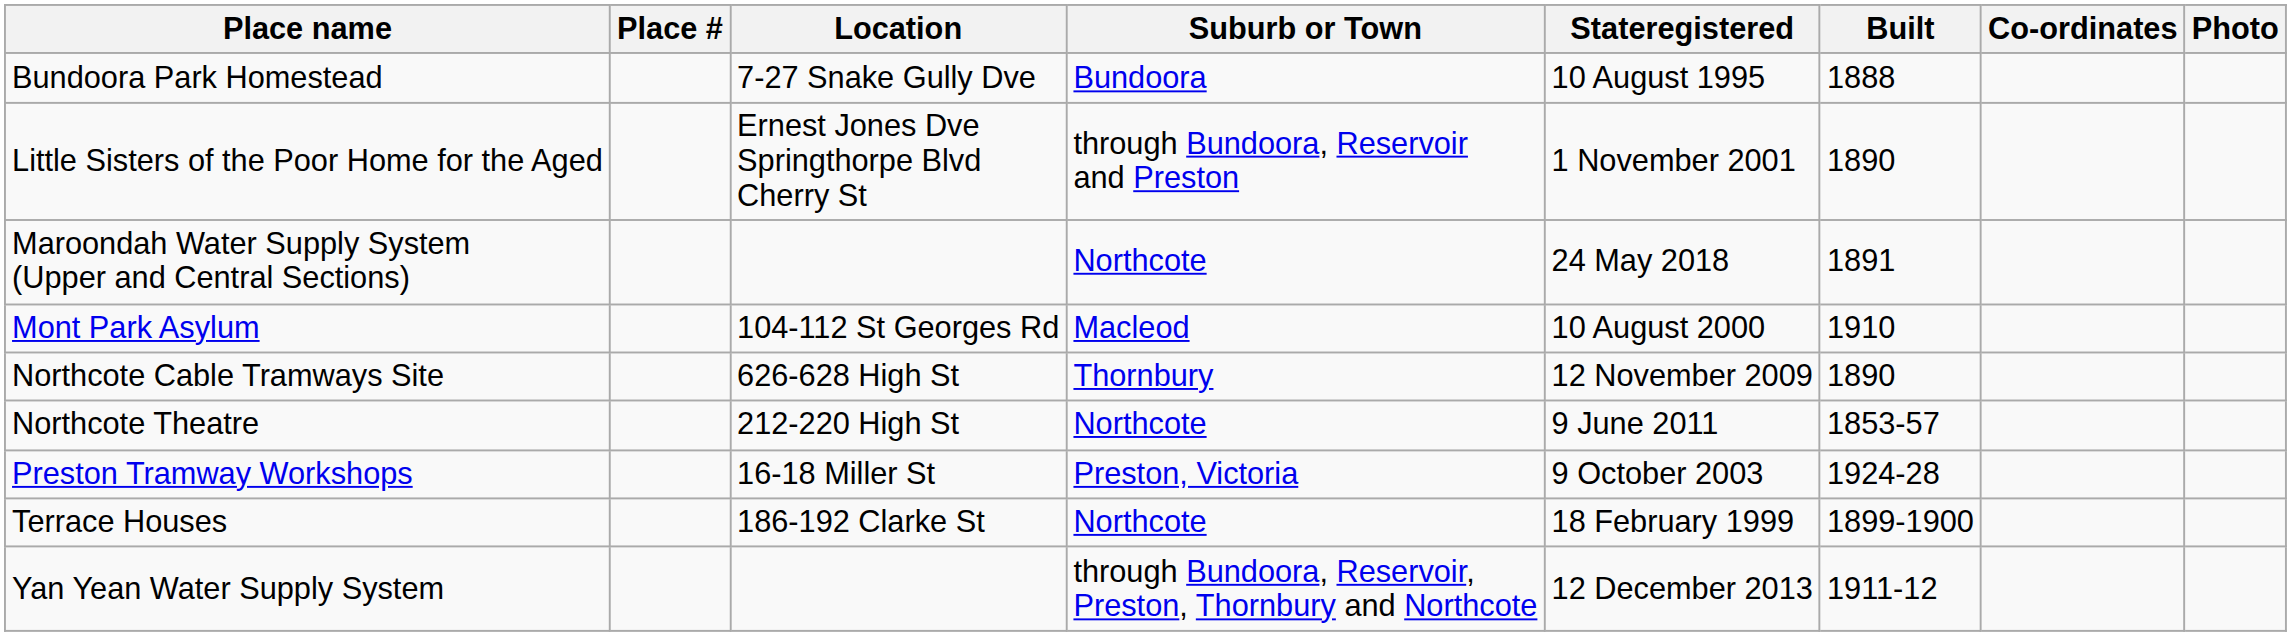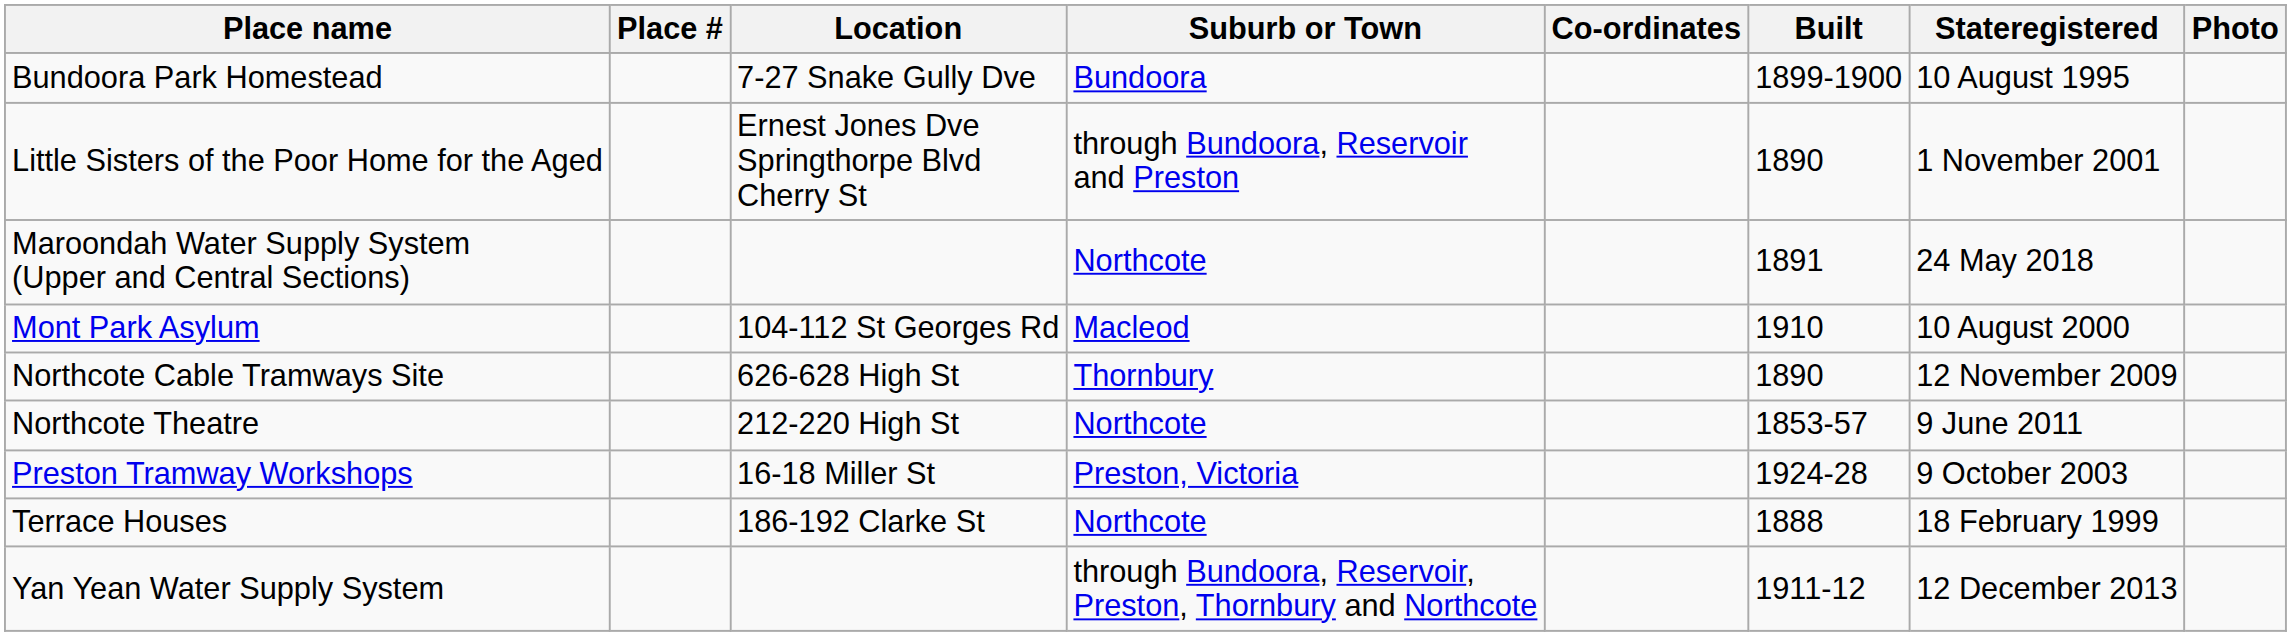 <table class="wikitable sortable">
 <tr>
 <th>Place name</th>
 <th>Place #</th>
 <th>Location</th>
 <th>Suburb or Town</th>
+<th>Co-ordinates</th>
+<th>Built</th>
 <th>Stateregistered</th>
-<th>Built</th>
-<th>Co-ordinates</th>
 <th class="unsortable">Photo</th>
 </tr>
 <tr>
 <td>Bundoora Park Homestead</td>
 <td></td>
 <td>7-27 Snake Gully Dve</td>
 <td><a href='#'>Bundoora</a></td>
+<td></td>
+<td>1899-1900</td>
 <td>10 August 1995</td>
-<td>1888</td>
-<td></td>
 <td></td>
 </tr>
 <tr>
 <td>Little Sisters of the Poor Home for the Aged</td>
 <td></td>
 <td>Ernest Jones Dve<br>Springthorpe Blvd<br>Cherry St</td>
 <td>through <a href='#'>Bundoora</a>, <a href='#'>Reservoir</a><br> and <a href='#'>Preston</a></td>
+<td></td>
+<td>1890</td>
 <td>1 November 2001</td>
-<td>1890</td>
-<td></td>
 <td></td>
 </tr>
 <tr>
 <td>Maroondah Water Supply System<br>(Upper and Central Sections)</td>
 <td></td>
 <td></td>
 <td><a href='#'>Northcote</a></td>
+<td></td>
+<td>1891</td>
 <td>24 May 2018</td>
-<td>1891</td>
-<td></td>
 <td></td>
 </tr>
 <tr>
 <td><a href='#'>Mont Park Asylum</a></td>
 <td></td>
 <td>104-112 St Georges Rd</td>
 <td><a href='#'>Macleod</a></td>
+<td></td>
+<td>1910</td>
 <td>10 August 2000</td>
-<td>1910</td>
-<td></td>
 <td></td>
 </tr>
 <tr>
 <td>Northcote Cable Tramways Site</td>
 <td></td>
 <td>626-628 High St</td>
 <td><a href='#'>Thornbury</a></td>
+<td></td>
+<td>1890</td>
 <td>12 November 2009</td>
-<td>1890</td>
-<td></td>
 <td></td>
 </tr>
 <tr>
 <td>Northcote Theatre</td>
 <td></td>
 <td>212-220 High St</td>
 <td><a href='#'>Northcote</a></td>
+<td></td>
+<td>1853-57</td>
 <td>9 June 2011</td>
-<td>1853-57</td>
-<td></td>
 <td></td>
 </tr>
 <tr>
 <td><a href='#'>Preston Tramway Workshops</a></td>
 <td></td>
 <td>16-18 Miller St</td>
 <td><a href='#'>Preston, Victoria</a></td>
+<td></td>
+<td>1924-28</td>
 <td>9 October 2003</td>
-<td>1924-28</td>
-<td></td>
 <td></td>
 </tr>
 <tr>
 <td>Terrace Houses</td>
 <td></td>
 <td>186-192 Clarke St</td>
 <td><a href='#'>Northcote</a></td>
+<td></td>
+<td>1888</td>
 <td>18 February 1999</td>
-<td>1899-1900</td>
-<td></td>
 <td></td>
 </tr>
 <tr>
 <td>Yan Yean Water Supply System</td>
 <td></td>
 <td></td>
 <td>through <a href='#'>Bundoora</a>, <a href='#'>Reservoir</a>,<br> <a href='#'>Preston</a>, <a href='#'>Thornbury</a> and <a href='#'>Northcote</a></td>
+<td></td>
+<td>1911-12</td>
 <td>12 December 2013</td>
-<td>1911-12</td>
-<td></td>
 <td></td>
 </tr>
 </table>
